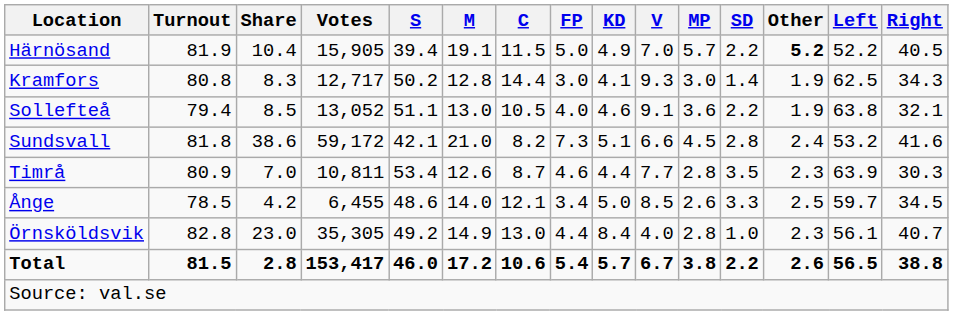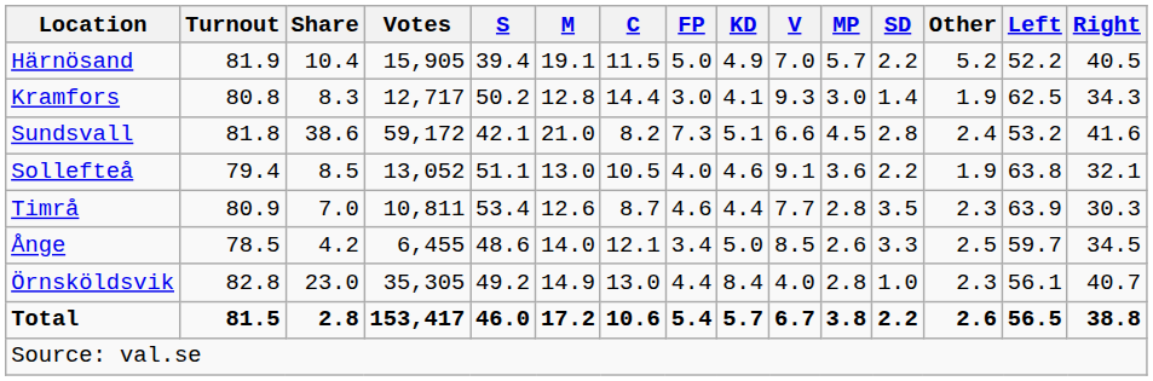 <table class="wikitable sortable" style=text-align:right>
 <tr>
 <th>Location</th>
 <th>Turnout</th>
 <th>Share</th>
 <th>Votes</th>
 <th><a href='#'>S</a></th>
 <th><a href='#'>M</a></th>
 <th><a href='#'>C</a></th>
 <th><a href='#'>FP</a></th>
 <th><a href='#'>KD</a></th>
 <th><a href='#'>V</a></th>
 <th><a href='#'>MP</a></th>
 <th><a href='#'>SD</a></th>
 <th>Other</th>
 <th><a href='#'>Left</a></th>
 <th><a href='#'>Right</a></th>
 </tr>
 <tr>
 <td align=left><a href='#'>Härnösand</a></td>
 <td>81.9</td>
 <td>10.4</td>
 <td>15,905</td>
 <td>39.4</td>
 <td>19.1</td>
 <td>11.5</td>
 <td>5.0</td>
 <td>4.9</td>
 <td>7.0</td>
 <td>5.7</td>
 <td>2.2</td>
-<td><strong>5.2</strong></td>
+<td>5.2</td>
 <td>52.2</td>
 <td>40.5</td>
 </tr>
 <tr>
 <td align=left><a href='#'>Kramfors</a></td>
 <td>80.8</td>
 <td>8.3</td>
 <td>12,717</td>
 <td>50.2</td>
 <td>12.8</td>
 <td>14.4</td>
 <td>3.0</td>
 <td>4.1</td>
 <td>9.3</td>
 <td>3.0</td>
 <td>1.4</td>
 <td>1.9</td>
 <td>62.5</td>
 <td>34.3</td>
 </tr>
 <tr>
+<td align=left><a href='#'>Sundsvall</a></td>
+<td>81.8</td>
+<td>38.6</td>
+<td>59,172</td>
+<td>42.1</td>
+<td>21.0</td>
+<td>8.2</td>
+<td>7.3</td>
+<td>5.1</td>
+<td>6.6</td>
+<td>4.5</td>
+<td>2.8</td>
+<td>2.4</td>
+<td>53.2</td>
+<td>41.6</td>
+</tr>
+<tr>
 <td align=left><a href='#'>Sollefteå</a></td>
 <td>79.4</td>
 <td>8.5</td>
 <td>13,052</td>
 <td>51.1</td>
 <td>13.0</td>
 <td>10.5</td>
 <td>4.0</td>
 <td>4.6</td>
 <td>9.1</td>
 <td>3.6</td>
 <td>2.2</td>
 <td>1.9</td>
 <td>63.8</td>
 <td>32.1</td>
-</tr>
-<tr>
-<td align=left><a href='#'>Sundsvall</a></td>
-<td>81.8</td>
-<td>38.6</td>
-<td>59,172</td>
-<td>42.1</td>
-<td>21.0</td>
-<td>8.2</td>
-<td>7.3</td>
-<td>5.1</td>
-<td>6.6</td>
-<td>4.5</td>
-<td>2.8</td>
-<td>2.4</td>
-<td>53.2</td>
-<td>41.6</td>
 </tr>
 <tr>
 <td align=left><a href='#'>Timrå</a></td>
 <td>80.9</td>
 <td>7.0</td>
 <td>10,811</td>
 <td>53.4</td>
 <td>12.6</td>
 <td>8.7</td>
 <td>4.6</td>
 <td>4.4</td>
 <td>7.7</td>
 <td>2.8</td>
 <td>3.5</td>
 <td>2.3</td>
 <td>63.9</td>
 <td>30.3</td>
 </tr>
 <tr>
 <td align=left><a href='#'>Ånge</a></td>
 <td>78.5</td>
 <td>4.2</td>
 <td>6,455</td>
 <td>48.6</td>
 <td>14.0</td>
 <td>12.1</td>
 <td>3.4</td>
 <td>5.0</td>
 <td>8.5</td>
 <td>2.6</td>
 <td>3.3</td>
 <td>2.5</td>
 <td>59.7</td>
 <td>34.5</td>
 </tr>
 <tr>
 <td align=left><a href='#'>Örnsköldsvik</a></td>
 <td>82.8</td>
 <td>23.0</td>
 <td>35,305</td>
 <td>49.2</td>
 <td>14.9</td>
 <td>13.0</td>
 <td>4.4</td>
 <td>8.4</td>
 <td>4.0</td>
 <td>2.8</td>
 <td>1.0</td>
 <td>2.3</td>
 <td>56.1</td>
 <td>40.7</td>
 </tr>
 <tr>
 <td align=left><strong>Total</strong></td>
 <td><strong>81.5</strong></td>
 <td><strong>2.8</strong></td>
 <td><strong>153,417</strong></td>
 <td><strong>46.0</strong></td>
 <td><strong>17.2</strong></td>
 <td><strong>10.6</strong></td>
 <td><strong>5.4</strong></td>
 <td><strong>5.7</strong></td>
 <td><strong>6.7</strong></td>
 <td><strong>3.8</strong></td>
 <td><strong>2.2</strong></td>
 <td><strong>2.6</strong></td>
 <td><strong>56.5</strong></td>
 <td><strong>38.8</strong></td>
 </tr>
 <tr>
 <td align=left colspan=15>Source: val.se </td>
 </tr>
 </table>
